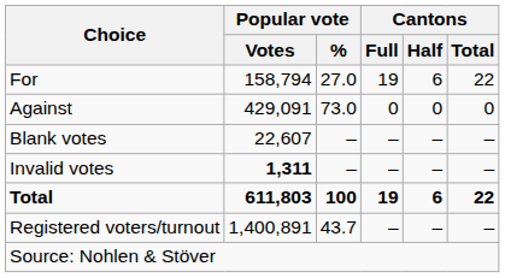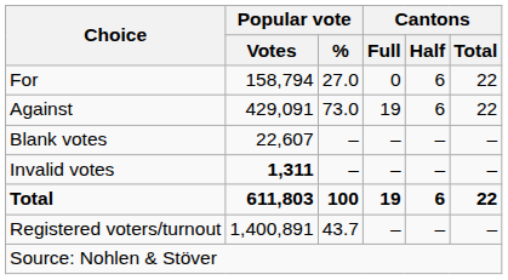 <table class=wikitable style=text-align:right>
 <tr>
 <th rowspan=2>Choice</th>
 <th colspan=2>Popular vote</th>
 <th colspan=3>Cantons</th>
 </tr>
 <tr>
 <th>Votes</th>
 <th>%</th>
 <th>Full</th>
 <th>Half</th>
 <th>Total</th>
 </tr>
 <tr>
 <td align=left>For</td>
 <td>158,794</td>
 <td>27.0</td>
-<td>19</td>
+<td>0</td>
 <td>6</td>
 <td>22</td>
 </tr>
 <tr>
 <td align=left>Against</td>
 <td>429,091</td>
 <td>73.0</td>
-<td>0</td>
-<td>0</td>
-<td>0</td>
+<td>19</td>
+<td>6</td>
+<td>22</td>
 </tr>
 <tr>
 <td align=left>Blank votes</td>
 <td>22,607</td>
 <td>–</td>
 <td>–</td>
 <td>–</td>
 <td>–</td>
 </tr>
 <tr>
 <td align=left>Invalid votes</td>
 <td><strong>1,311</strong></td>
 <td>–</td>
 <td>–</td>
 <td>–</td>
 <td>–</td>
 </tr>
 <tr>
 <td align=left><strong>Total</strong></td>
 <td><strong>611,803</strong></td>
 <td><strong>100</strong></td>
 <td><strong>19</strong></td>
 <td><strong>6</strong></td>
 <td><strong>22</strong></td>
 </tr>
 <tr>
 <td align=left>Registered voters/turnout</td>
 <td>1,400,891</td>
 <td>43.7</td>
 <td>–</td>
 <td>–</td>
 <td>–</td>
 </tr>
 <tr>
 <td align=left colspan=6>Source: Nohlen & Stöver</td>
 </tr>
 </table>
